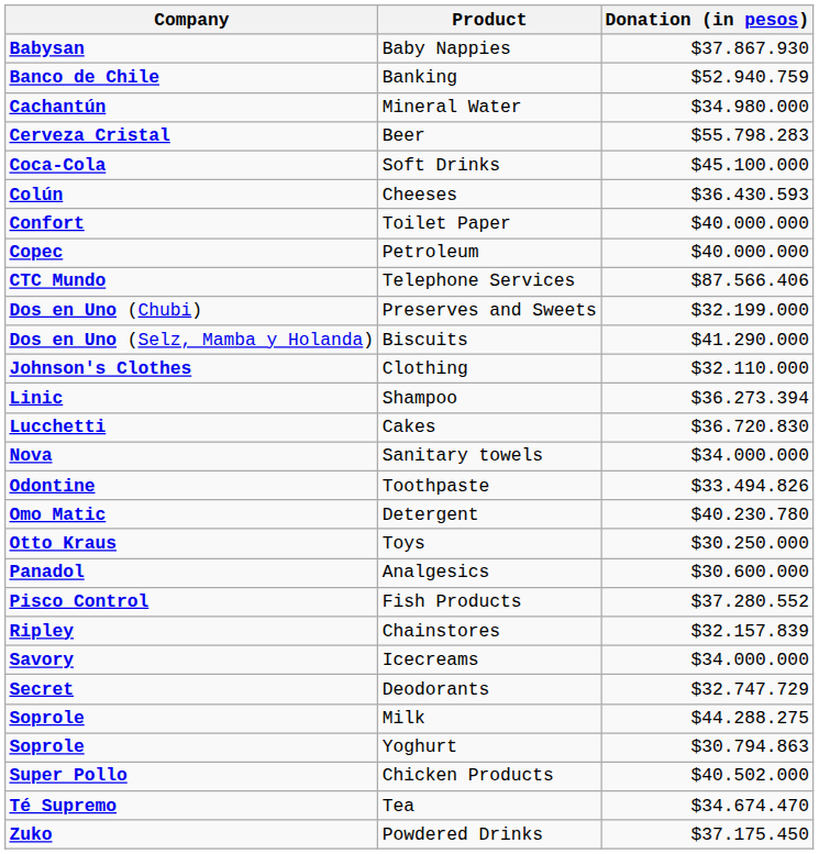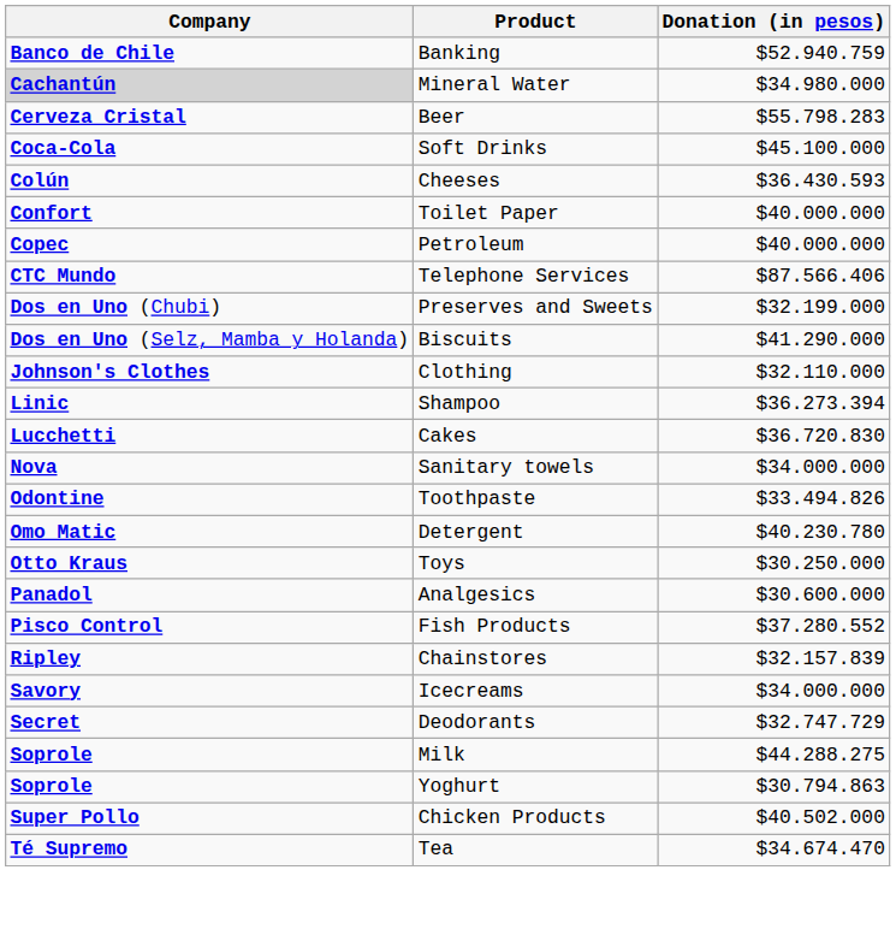 <table class="wikitable">
 <tr>
 <th>Company</th>
 <th>Product</th>
 <th>Donation (in <a href='#'>pesos</a>)</th>
 </tr>
 <tr>
-<td><strong><a href='#'>Babysan</a></strong></td>
-<td>Baby Nappies</td>
-<td align=right>$37.867.930</td>
-</tr>
-<tr>
 <td><strong><a href='#'>Banco de Chile</a></strong></td>
 <td>Banking</td>
 <td align=right>$52.940.759</td>
 </tr>
 <tr>
-<td><strong><a href='#'>Cachantún</a></strong></td>
+<td style="background: lightgrey;"><strong><a href='#'>Cachantún</a></strong></td>
 <td>Mineral Water</td>
 <td align=right>$34.980.000</td>
 </tr>
 <tr>
 <td><strong><a href='#'>Cerveza Cristal</a></strong></td>
 <td>Beer</td>
 <td align=right>$55.798.283</td>
 </tr>
 <tr>
 <td><strong><a href='#'>Coca-Cola</a></strong></td>
 <td>Soft Drinks</td>
 <td align=right>$45.100.000</td>
 </tr>
 <tr>
 <td><strong><a href='#'>Colún</a></strong></td>
 <td>Cheeses</td>
 <td align=right>$36.430.593</td>
 </tr>
 <tr>
 <td><strong><a href='#'>Confort</a></strong></td>
 <td>Toilet Paper</td>
 <td align=right>$40.000.000</td>
 </tr>
 <tr>
 <td><strong><a href='#'>Copec</a></strong></td>
 <td>Petroleum</td>
 <td align=right>$40.000.000</td>
 </tr>
 <tr>
 <td><strong><a href='#'>CTC Mundo</a></strong></td>
 <td>Telephone Services</td>
 <td align=right>$87.566.406</td>
 </tr>
 <tr>
 <td><strong><a href='#'>Dos en Uno</a></strong> (<a href='#'>Chubi</a>)</td>
 <td>Preserves and Sweets</td>
 <td align=right>$32.199.000</td>
 </tr>
 <tr>
 <td><strong><a href='#'>Dos en Uno</a></strong> (<a href='#'>Selz, Mamba y Holanda</a>)</td>
 <td>Biscuits</td>
 <td align=right>$41.290.000</td>
 </tr>
 <tr>
 <td><strong><a href='#'>Johnson's Clothes</a></strong></td>
 <td>Clothing</td>
 <td align=right>$32.110.000</td>
 </tr>
 <tr>
 <td><strong><a href='#'>Linic</a></strong></td>
 <td>Shampoo</td>
 <td align=right>$36.273.394</td>
 </tr>
 <tr>
 <td><strong><a href='#'>Lucchetti</a></strong></td>
 <td>Cakes</td>
 <td align=right>$36.720.830</td>
 </tr>
 <tr>
 <td><strong><a href='#'>Nova</a></strong></td>
 <td>Sanitary towels</td>
 <td align=right>$34.000.000</td>
 </tr>
 <tr>
 <td><strong><a href='#'>Odontine</a></strong></td>
 <td>Toothpaste</td>
 <td align=right>$33.494.826</td>
 </tr>
 <tr>
 <td><strong><a href='#'>Omo Matic</a></strong></td>
 <td>Detergent</td>
 <td align=right>$40.230.780</td>
 </tr>
 <tr>
 <td><strong><a href='#'>Otto Kraus</a></strong></td>
 <td>Toys</td>
 <td align=right>$30.250.000</td>
 </tr>
 <tr>
 <td><strong><a href='#'>Panadol</a></strong></td>
 <td>Analgesics</td>
 <td align=right>$30.600.000</td>
 </tr>
 <tr>
 <td><strong><a href='#'>Pisco Control</a></strong></td>
 <td>Fish Products</td>
 <td align=right>$37.280.552</td>
 </tr>
 <tr>
 <td><strong><a href='#'>Ripley</a></strong></td>
 <td>Chainstores</td>
 <td align=right>$32.157.839</td>
 </tr>
 <tr>
 <td><strong><a href='#'>Savory</a></strong></td>
 <td>Icecreams</td>
 <td align=right>$34.000.000</td>
 </tr>
 <tr>
 <td><strong><a href='#'>Secret</a></strong></td>
 <td>Deodorants</td>
 <td align=right>$32.747.729</td>
 </tr>
 <tr>
 <td><strong><a href='#'>Soprole</a></strong></td>
 <td>Milk</td>
 <td align=right>$44.288.275</td>
 </tr>
 <tr>
 <td><strong><a href='#'>Soprole</a></strong></td>
 <td>Yoghurt</td>
 <td align=right>$30.794.863</td>
 </tr>
 <tr>
 <td><strong><a href='#'>Super Pollo</a></strong></td>
 <td>Chicken Products</td>
 <td align=right>$40.502.000</td>
 </tr>
 <tr>
 <td><strong><a href='#'>Té Supremo</a></strong></td>
 <td>Tea</td>
 <td align=right>$34.674.470</td>
 </tr>
-<tr>
-<td><strong><a href='#'>Zuko</a></strong></td>
-<td>Powdered Drinks</td>
-<td align=right>$37.175.450</td>
-</tr>
 </table>
